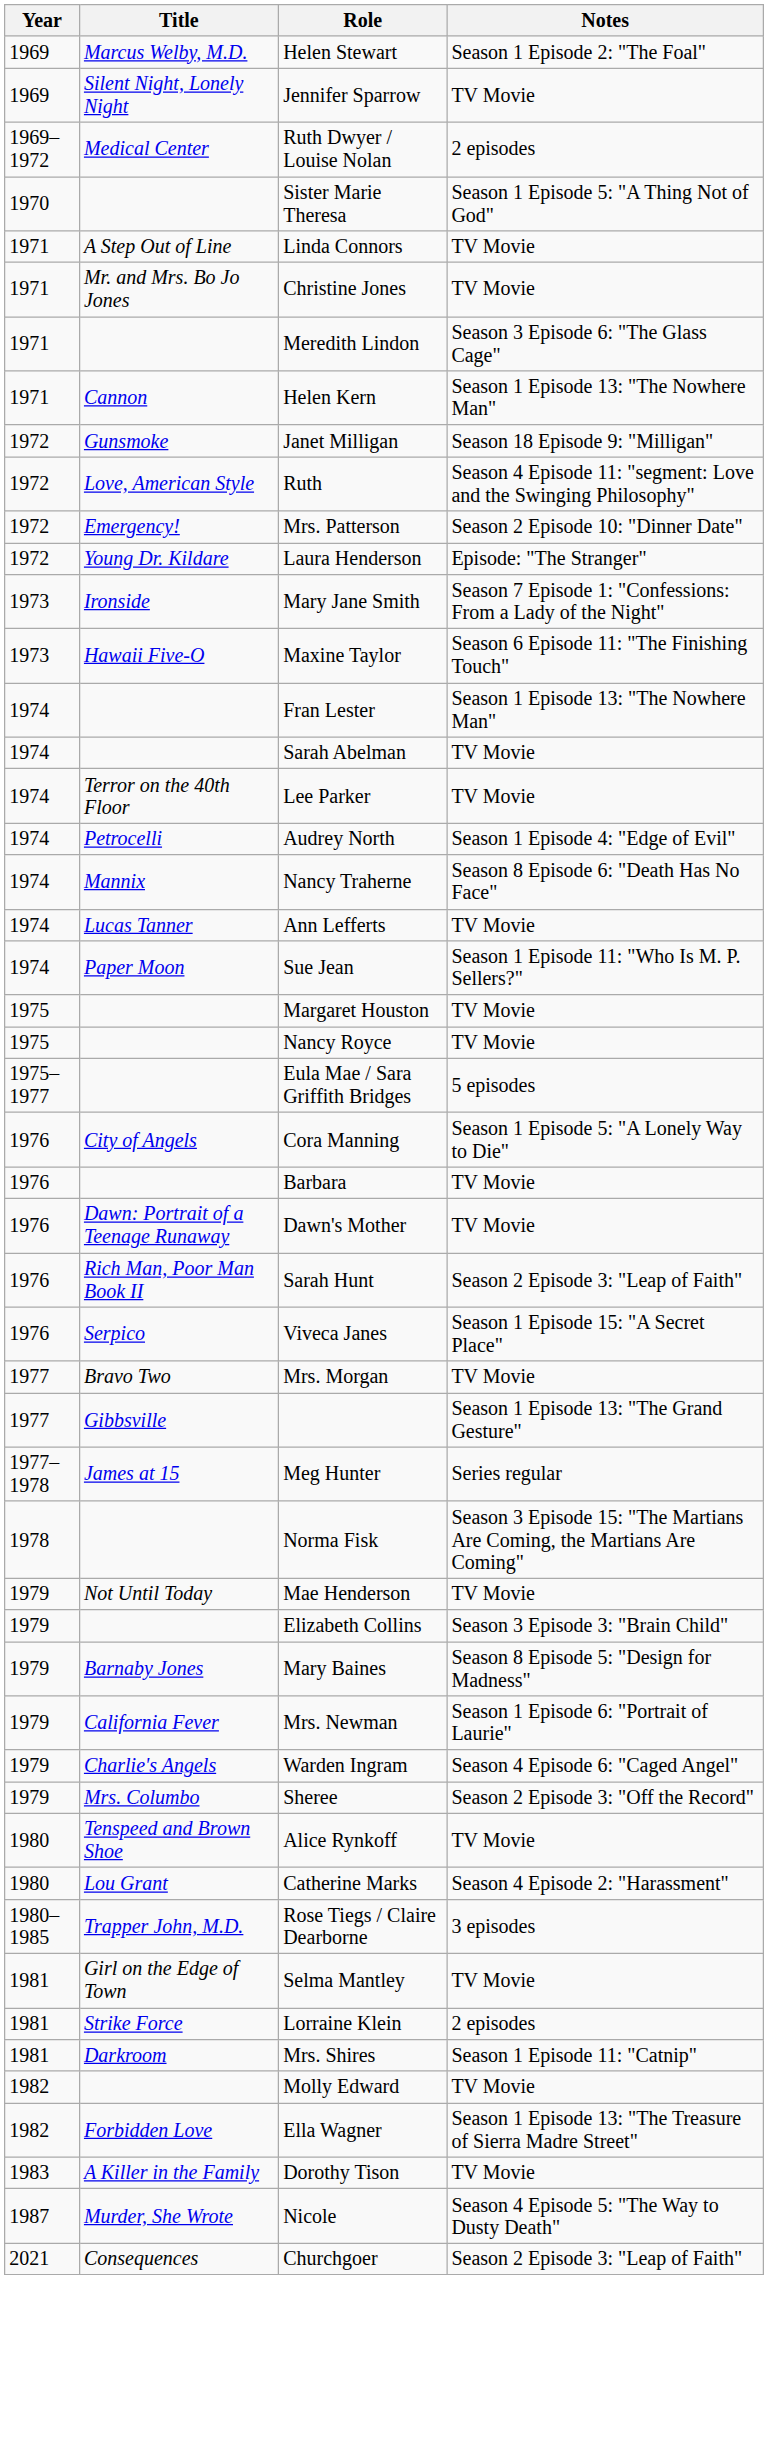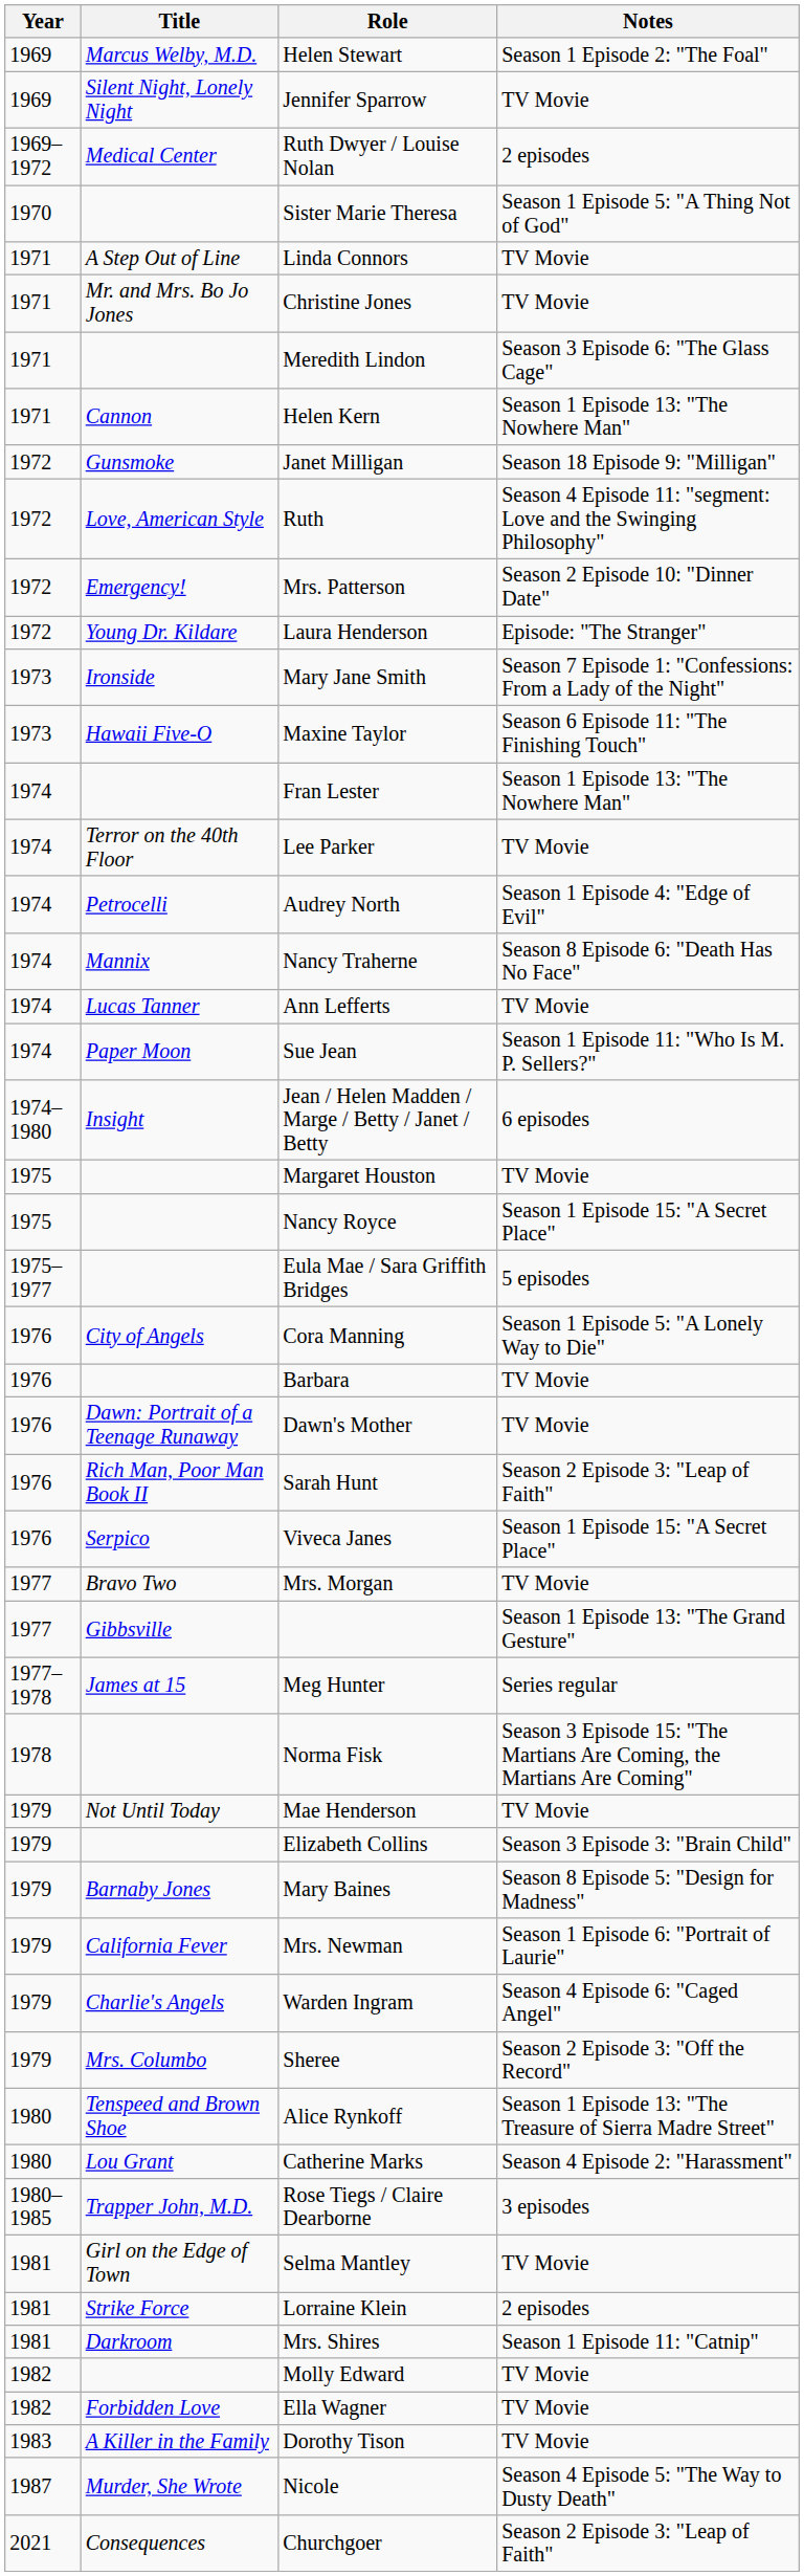 <table class="wikitable sortable">
 <tr>
 <th>Year</th>
 <th>Title</th>
 <th>Role</th>
 <th class="unsortable">Notes</th>
 </tr>
 <tr>
 <td>1969</td>
 <td><em><a href='#'>Marcus Welby, M.D.</a></em></td>
 <td>Helen Stewart</td>
 <td>Season 1 Episode 2: "The Foal"</td>
 </tr>
 <tr>
 <td>1969</td>
 <td><em><a href='#'>Silent Night, Lonely Night</a></em></td>
 <td>Jennifer Sparrow</td>
 <td>TV Movie</td>
 </tr>
 <tr>
 <td>1969–1972</td>
 <td><em><a href='#'>Medical Center</a></em></td>
 <td>Ruth Dwyer / Louise Nolan</td>
 <td>2 episodes</td>
 </tr>
 <tr>
 <td>1970</td>
 <td><em></em></td>
 <td>Sister Marie Theresa</td>
 <td>Season 1 Episode 5: "A Thing Not of God"</td>
 </tr>
 <tr>
 <td>1971</td>
 <td><em>A Step Out of Line</em></td>
 <td>Linda Connors</td>
 <td>TV Movie</td>
 </tr>
 <tr>
 <td>1971</td>
 <td><em>Mr. and Mrs. Bo Jo Jones</em></td>
 <td>Christine Jones</td>
 <td>TV Movie</td>
 </tr>
 <tr>
 <td>1971</td>
 <td><em></em></td>
 <td>Meredith Lindon</td>
 <td>Season 3 Episode 6: "The Glass Cage"</td>
 </tr>
 <tr>
 <td>1971</td>
 <td><em><a href='#'>Cannon</a></em></td>
 <td>Helen Kern</td>
 <td>Season 1 Episode 13: "The Nowhere Man"</td>
 </tr>
 <tr>
 <td>1972</td>
 <td><em><a href='#'>Gunsmoke</a></em></td>
 <td>Janet Milligan</td>
 <td>Season 18 Episode 9: "Milligan"</td>
 </tr>
 <tr>
 <td>1972</td>
 <td><em><a href='#'>Love, American Style</a></em></td>
 <td>Ruth</td>
 <td>Season 4 Episode 11: "segment: Love and the Swinging Philosophy"</td>
 </tr>
 <tr>
 <td>1972</td>
 <td><em><a href='#'>Emergency!</a></em></td>
 <td>Mrs. Patterson</td>
 <td>Season 2 Episode 10: "Dinner Date"</td>
 </tr>
 <tr>
 <td>1972</td>
 <td><em><a href='#'>Young Dr. Kildare</a></em></td>
 <td>Laura Henderson</td>
 <td>Episode: "The Stranger"</td>
 </tr>
 <tr>
 <td>1973</td>
 <td><em><a href='#'>Ironside</a></em></td>
 <td>Mary Jane Smith</td>
 <td>Season 7 Episode 1: "Confessions: From a Lady of the Night"</td>
 </tr>
 <tr>
 <td>1973</td>
 <td><em><a href='#'>Hawaii Five-O</a></em></td>
 <td>Maxine Taylor</td>
 <td>Season 6 Episode 11: "The Finishing Touch"</td>
 </tr>
 <tr>
 <td>1974</td>
 <td><em></em></td>
 <td>Fran Lester</td>
 <td>Season 1 Episode 13: "The Nowhere Man"</td>
 </tr>
 <tr>
 <td>1974</td>
-<td><em></em></td>
-<td>Sarah Abelman</td>
-<td>TV Movie</td>
-</tr>
-<tr>
-<td>1974</td>
 <td><em>Terror on the 40th Floor</em></td>
 <td>Lee Parker</td>
 <td>TV Movie</td>
 </tr>
 <tr>
 <td>1974</td>
 <td><em><a href='#'>Petrocelli</a></em></td>
 <td>Audrey North</td>
 <td>Season 1 Episode 4: "Edge of Evil"</td>
 </tr>
 <tr>
 <td>1974</td>
 <td><em><a href='#'>Mannix</a></em></td>
 <td>Nancy Traherne</td>
 <td>Season 8 Episode 6: "Death Has No Face"</td>
 </tr>
 <tr>
 <td>1974</td>
 <td><em><a href='#'>Lucas Tanner</a></em></td>
 <td>Ann Lefferts</td>
 <td>TV Movie</td>
 </tr>
 <tr>
 <td>1974</td>
 <td><em><a href='#'>Paper Moon</a></em></td>
 <td>Sue Jean</td>
 <td>Season 1 Episode 11: "Who Is M. P. Sellers?"</td>
 </tr>
 <tr>
+<td>1974–1980</td>
+<td><em><a href='#'>Insight</a></em></td>
+<td>Jean / Helen Madden / Marge / Betty / Janet / Betty</td>
+<td>6 episodes</td>
+</tr>
+<tr>
 <td>1975</td>
 <td><em></em></td>
 <td>Margaret Houston</td>
 <td>TV Movie</td>
 </tr>
 <tr>
 <td>1975</td>
 <td><em></em></td>
 <td>Nancy Royce</td>
-<td>TV Movie</td>
+<td>Season 1 Episode 15: "A Secret Place"</td>
 </tr>
 <tr>
 <td>1975–1977</td>
 <td><em></em></td>
 <td>Eula Mae / Sara Griffith Bridges</td>
 <td>5 episodes</td>
 </tr>
 <tr>
 <td>1976</td>
 <td><em><a href='#'>City of Angels</a></em></td>
 <td>Cora Manning</td>
 <td>Season 1 Episode 5: "A Lonely Way to Die"</td>
 </tr>
 <tr>
 <td>1976</td>
 <td><em></em></td>
 <td>Barbara</td>
 <td>TV Movie</td>
 </tr>
 <tr>
 <td>1976</td>
 <td><em><a href='#'>Dawn: Portrait of a Teenage Runaway</a></em></td>
 <td>Dawn's Mother</td>
 <td>TV Movie</td>
 </tr>
 <tr>
 <td>1976</td>
 <td><em><a href='#'>Rich Man, Poor Man Book II</a></em></td>
 <td>Sarah Hunt</td>
 <td>Season 2 Episode 3: "Leap of Faith"</td>
 </tr>
 <tr>
 <td>1976</td>
 <td><em><a href='#'>Serpico</a></em></td>
 <td>Viveca Janes</td>
 <td>Season 1 Episode 15: "A Secret Place"</td>
 </tr>
 <tr>
 <td>1977</td>
 <td><em>Bravo Two</em></td>
 <td>Mrs. Morgan</td>
 <td>TV Movie</td>
 </tr>
 <tr>
 <td>1977</td>
 <td><em><a href='#'>Gibbsville</a></em></td>
 <td></td>
 <td>Season 1 Episode 13: "The Grand Gesture"</td>
 </tr>
 <tr>
 <td>1977–1978</td>
 <td><em><a href='#'>James at 15</a></em></td>
 <td>Meg Hunter</td>
 <td>Series regular</td>
 </tr>
 <tr>
 <td>1978</td>
 <td><em></em></td>
 <td>Norma Fisk</td>
 <td>Season 3 Episode 15: "The Martians Are Coming, the Martians Are Coming"</td>
 </tr>
 <tr>
 <td>1979</td>
 <td><em>Not Until Today</em></td>
 <td>Mae Henderson</td>
 <td>TV Movie</td>
 </tr>
 <tr>
 <td>1979</td>
 <td><em></em></td>
 <td>Elizabeth Collins</td>
 <td>Season 3 Episode 3: "Brain Child"</td>
 </tr>
 <tr>
 <td>1979</td>
 <td><em><a href='#'>Barnaby Jones</a></em></td>
 <td>Mary Baines</td>
 <td>Season 8 Episode 5: "Design for Madness"</td>
 </tr>
 <tr>
 <td>1979</td>
 <td><em><a href='#'>California Fever</a></em></td>
 <td>Mrs. Newman</td>
 <td>Season 1 Episode 6: "Portrait of Laurie"</td>
 </tr>
 <tr>
 <td>1979</td>
 <td><em><a href='#'>Charlie's Angels</a></em></td>
 <td>Warden Ingram</td>
 <td>Season 4 Episode 6: "Caged Angel"</td>
 </tr>
 <tr>
 <td>1979</td>
 <td><em><a href='#'>Mrs. Columbo</a></em></td>
 <td>Sheree</td>
 <td>Season 2 Episode 3: "Off the Record"</td>
 </tr>
 <tr>
 <td>1980</td>
 <td><em><a href='#'>Tenspeed and Brown Shoe</a></em></td>
 <td>Alice Rynkoff</td>
-<td>TV Movie</td>
+<td>Season 1 Episode 13: "The Treasure of Sierra Madre Street"</td>
 </tr>
 <tr>
 <td>1980</td>
 <td><em><a href='#'>Lou Grant</a></em></td>
 <td>Catherine Marks</td>
 <td>Season 4 Episode 2: "Harassment"</td>
 </tr>
 <tr>
 <td>1980–1985</td>
 <td><em><a href='#'>Trapper John, M.D.</a></em></td>
 <td>Rose Tiegs / Claire Dearborne</td>
 <td>3 episodes</td>
 </tr>
 <tr>
 <td>1981</td>
 <td><em>Girl on the Edge of Town</em></td>
 <td>Selma Mantley</td>
 <td>TV Movie</td>
 </tr>
 <tr>
 <td>1981</td>
 <td><em><a href='#'>Strike Force</a></em></td>
 <td>Lorraine Klein</td>
 <td>2 episodes</td>
 </tr>
 <tr>
 <td>1981</td>
 <td><em><a href='#'>Darkroom</a></em></td>
 <td>Mrs. Shires</td>
 <td>Season 1 Episode 11: "Catnip"</td>
 </tr>
 <tr>
 <td>1982</td>
 <td><em></em></td>
 <td>Molly Edward</td>
 <td>TV Movie</td>
 </tr>
 <tr>
 <td>1982</td>
 <td><em><a href='#'>Forbidden Love</a></em></td>
 <td>Ella Wagner</td>
-<td>Season 1 Episode 13: "The Treasure of Sierra Madre Street"</td>
+<td>TV Movie</td>
 </tr>
 <tr>
 <td>1983</td>
 <td><em><a href='#'>A Killer in the Family</a></em></td>
 <td>Dorothy Tison</td>
 <td>TV Movie</td>
 </tr>
 <tr>
 <td>1987</td>
 <td><em><a href='#'>Murder, She Wrote</a></em></td>
 <td>Nicole</td>
 <td>Season 4 Episode 5: "The Way to Dusty Death"</td>
 </tr>
 <tr>
 <td>2021</td>
 <td><em>Consequences</em></td>
 <td>Churchgoer</td>
 <td>Season 2 Episode 3: "Leap of Faith"</td>
 </tr>
 <tr>
 </tr>
 </table>
